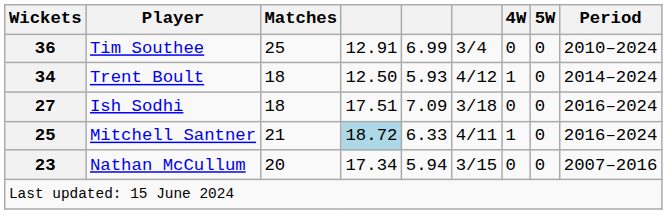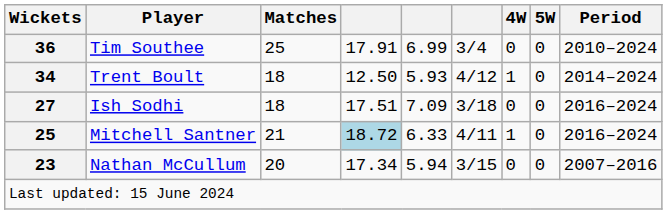 <table class="wikitable" style="font-size: 90%">
 <tr>
 <th>Wickets</th>
 <th>Player</th>
 <th>Matches</th>
 <th></th>
 <th></th>
 <th></th>
 <th>4W</th>
 <th>5W</th>
 <th>Period</th>
 </tr>
 <tr>
 <th>36</th>
 <td><a href='#'>Tim Southee</a></td>
 <td>25</td>
-<td>12.91</td>
+<td>17.91</td>
 <td>6.99</td>
 <td>3/4</td>
 <td>0</td>
 <td>0</td>
 <td>2010–2024</td>
 </tr>
 <tr>
 <th>34</th>
 <td><a href='#'>Trent Boult</a></td>
 <td>18</td>
 <td>12.50</td>
 <td>5.93</td>
 <td>4/12</td>
 <td>1</td>
 <td>0</td>
 <td>2014–2024</td>
 </tr>
 <tr>
 <th>27</th>
 <td><a href='#'>Ish Sodhi</a></td>
 <td>18</td>
 <td>17.51</td>
 <td>7.09</td>
 <td>3/18</td>
 <td>0</td>
 <td>0</td>
 <td>2016–2024</td>
 </tr>
 <tr>
 <th>25</th>
 <td><a href='#'>Mitchell Santner</a></td>
 <td>21</td>
 <td style="background: lightblue;">18.72</td>
 <td>6.33</td>
 <td>4/11</td>
 <td>1</td>
 <td>0</td>
 <td>2016–2024</td>
 </tr>
 <tr>
 <th>23</th>
 <td><a href='#'>Nathan McCullum</a></td>
 <td>20</td>
 <td>17.34</td>
 <td>5.94</td>
 <td>3/15</td>
 <td>0</td>
 <td>0</td>
 <td>2007–2016</td>
 </tr>
 <tr>
 <td colspan="9"><small>Last updated: 15 June 2024</small></td>
 </tr>
 </table>
